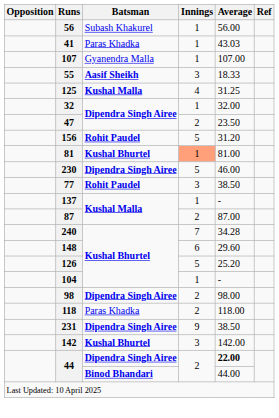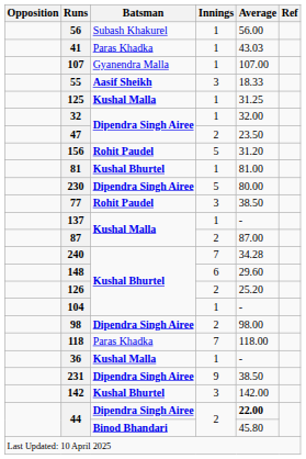 <table class="wikitable plainrowheaders sortable">
 <tr>
 <th scope="col">Opposition</th>
 <th scope="col">Runs</th>
 <th scope="col">Batsman</th>
 <th scope="col">Innings</th>
 <th>Average</th>
 <th scope="col">Ref</th>
 </tr>
 <tr>
 <td></td>
 <th scope="row" style="text-align:center;"><strong>56</strong></th>
 <td><a href='#'>Subash Khakurel</a></td>
 <td align="center">1</td>
 <td>56.00</td>
 <td></td>
 </tr>
 <tr>
 <td></td>
 <th scope="row" style="text-align:center;"><strong>41</strong></th>
 <td><a href='#'>Paras Khadka</a></td>
 <td align="center">1</td>
 <td>43.03</td>
 <td></td>
 </tr>
 <tr>
 <td></td>
 <th scope="row" style="text-align:center;"><strong>107</strong></th>
 <td><a href='#'>Gyanendra Malla</a></td>
 <td align="center">1</td>
 <td>107.00</td>
 <td></td>
 </tr>
 <tr>
 <td></td>
 <th style="text-align:center;"><strong>55</strong></th>
 <td><strong><a href='#'>Aasif Sheikh</a></strong></td>
 <td align="center">3</td>
 <td>18.33</td>
 <td></td>
 </tr>
 <tr>
 <td></td>
 <th scope="row" style="text-align:center;"><strong>125</strong></th>
 <td><strong><a href='#'>Kushal Malla</a></strong></td>
-<td align="center">4</td>
+<td align="center">1</td>
 <td>31.25</td>
 <td></td>
 </tr>
 <tr>
 <td></td>
 <th style="text-align:center;"><strong>32</strong></th>
 <td rowspan="2"><strong><a href='#'>Dipendra Singh Airee</a></strong></td>
 <td align="center">1</td>
 <td>32.00</td>
 <td></td>
 </tr>
 <tr>
 <td></td>
 <th scope="row" style="text-align:center;"><strong>47</strong></th>
 <td align="center">2</td>
 <td>23.50</td>
 <td></td>
 </tr>
 <tr>
 <td></td>
 <th style="text-align:center;"><strong>156</strong></th>
 <td><strong><a href='#'>Rohit Paudel</a></strong></td>
 <td align="center">5</td>
 <td>31.20</td>
 <td></td>
 </tr>
 <tr>
 <td></td>
 <th style="text-align:center;"><strong>81</strong></th>
 <td><strong><a href='#'>Kushal Bhurtel</a></strong></td>
-<td align="center" style="background: lightsalmon;">1</td>
+<td align="center">1</td>
 <td>81.00</td>
 <td></td>
 </tr>
 <tr>
 <td></td>
 <th style="text-align:center;"><strong>230</strong></th>
 <td><strong><a href='#'>Dipendra Singh Airee</a></strong></td>
 <td align="center">5</td>
-<td>46.00</td>
+<td>80.00</td>
 <td></td>
 </tr>
 <tr>
 <td></td>
 <th style="text-align:center;"><strong>77</strong></th>
 <td><strong><a href='#'>Rohit Paudel</a></strong></td>
 <td align="center">3</td>
 <td>38.50</td>
 <td></td>
 </tr>
 <tr>
 <td></td>
 <th style="text-align:center;"><strong>137</strong></th>
 <td rowspan="2"><strong><a href='#'>Kushal Malla</a></strong></td>
 <td align="center">1</td>
 <td>-</td>
 <td></td>
 </tr>
 <tr>
 <td></td>
 <th style="text-align:center;"><strong>87</strong></th>
 <td align="center">2</td>
 <td>87.00</td>
 <td></td>
 </tr>
 <tr>
 <td></td>
 <th style="text-align:center;"><strong>240</strong></th>
 <td rowspan="4"><strong><a href='#'>Kushal Bhurtel</a></strong></td>
 <td align="center">7</td>
 <td>34.28</td>
 <td></td>
 </tr>
 <tr>
 <td></td>
 <th scope="row" style="text-align:center;"><strong>148</strong></th>
 <td align="center">6</td>
 <td>29.60</td>
 <td></td>
 </tr>
 <tr>
 <td></td>
 <th scope="row" style="text-align:center;"><strong>126</strong></th>
-<td align="center">5</td>
+<td align="center">2</td>
 <td>25.20</td>
 <td></td>
 </tr>
 <tr>
 <td></td>
 <th scope="row" style="text-align:center;"><strong>104</strong></th>
 <td align="center">1</td>
 <td>-</td>
 <td></td>
 </tr>
 <tr>
 <td></td>
 <th scope="row" style="text-align:center;"><strong>98</strong></th>
 <td><strong><a href='#'>Dipendra Singh Airee</a></strong></td>
 <td align="center">2</td>
 <td>98.00</td>
 <td></td>
 </tr>
 <tr>
 <td></td>
 <th scope="row" style="text-align:center;"><strong>118</strong></th>
 <td><a href='#'>Paras Khadka</a></td>
-<td align="center">2</td>
+<td align="center">7</td>
 <td>118.00</td>
+<td></td>
+</tr>
+<tr>
+<td></td>
+<th scope="row" style="text-align:center;"><strong>36</strong></th>
+<td><strong><a href='#'>Kushal Malla</a></strong></td>
+<td align="center">1</td>
+<td>-</td>
 <td></td>
 </tr>
 <tr>
 <td></td>
 <th scope="row" style="text-align:center;"><strong>231</strong></th>
 <td><strong><a href='#'>Dipendra Singh Airee</a></strong></td>
 <td align="center">9</td>
 <td>38.50</td>
 <td></td>
 </tr>
 <tr>
 <td></td>
 <th scope="row" style="text-align:center;"><strong>142</strong></th>
 <td><strong><a href='#'>Kushal Bhurtel</a></strong></td>
 <td align="center">3</td>
 <td>142.00</td>
 <td></td>
 </tr>
 <tr>
 <td rowspan="2"></td>
 <th rowspan="2" scope="row" style="text-align:center;"><strong>44</strong></th>
 <td><strong><a href='#'>Dipendra Singh Airee</a></strong></td>
 <td rowspan="2" align="center">2</td>
 <td><strong>22.00</strong></td>
 <td rowspan="2"></td>
 </tr>
 <tr>
 <td><a href='#'><strong>Binod Bhandari</strong></a></td>
-<td>44.00</td>
+<td>45.80</td>
 </tr>
 <tr>
 <td colspan="6"><small>Last Updated: 10 April 2025</small></td>
 </tr>
 </table>
